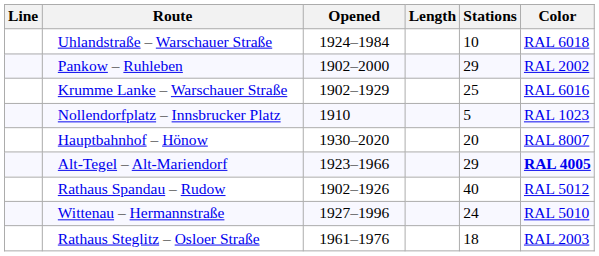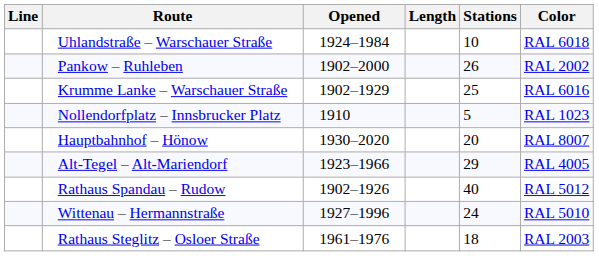 <table class="wikitable sortable">
 <tr>
 <th>Line</th>
 <th>Route</th>
 <th>Opened</th>
 <th>Length</th>
 <th>Stations</th>
 <th>Color</th>
 </tr>
 <tr style="background-color: #FFFFFF">
 <td></td>
 <td style="padding: 0.2em 1em; text-align: left"><a href='#'>Uhlandstraße</a> – <a href='#'>Warschauer Straße</a></td>
 <td style="padding: 0.2em 1em;">1924–1984</td>
 <td style="padding: 0.2em 1em;"></td>
 <td>10</td>
 <td><a href='#'>RAL 6018</a></td>
 </tr>
 <tr style="background-color: #F8F8FF">
 <td></td>
 <td style="padding: 0.2em 1em; text-align: left"><a href='#'>Pankow</a> – <a href='#'>Ruhleben</a></td>
 <td style="padding: 0.2em 1em;">1902–2000</td>
 <td style="padding: 0.2em 1em;"></td>
-<td>29</td>
+<td>26</td>
 <td><a href='#'>RAL 2002</a></td>
 </tr>
 <tr style="background-color: #FFFFFF">
 <td></td>
 <td style="padding: 0.2em 1em; text-align: left"><a href='#'>Krumme Lanke</a> – <a href='#'>Warschauer Straße</a></td>
 <td style="padding: 0.2em 1em;">1902–1929</td>
 <td style="padding: 0.2em 1em;"></td>
 <td>25</td>
 <td><a href='#'>RAL 6016</a></td>
 </tr>
 <tr style="background-color: #F8F8FF">
 <td></td>
 <td style="padding: 0.2em 1em; text-align: left"><a href='#'>Nollendorfplatz</a> – <a href='#'>Innsbrucker Platz</a></td>
 <td style="padding: 0.2em 1em;">1910</td>
 <td style="padding: 0.2em 1em;"></td>
 <td>5</td>
 <td><a href='#'>RAL 1023</a></td>
 </tr>
 <tr style="background-color: #FFFFFF">
 <td></td>
 <td style="padding: 0.2em 1em; text-align: left"><a href='#'>Hauptbahnhof</a> – <a href='#'>Hönow</a></td>
 <td style="padding: 0.2em 1em;">1930–2020</td>
 <td style="padding: 0.2em 1em;"></td>
 <td>20</td>
 <td><a href='#'>RAL 8007</a></td>
 </tr>
 <tr style="background-color: #F8F8FF">
 <td></td>
 <td style="padding: 0.2em 1em; text-align: left"><a href='#'>Alt-Tegel</a> – <a href='#'>Alt-Mariendorf</a></td>
 <td style="padding: 0.2em 1em;">1923–1966</td>
 <td style="padding: 0.2em 1em;"></td>
 <td>29</td>
-<td><strong><a href='#'>RAL 4005</a></strong></td>
+<td><a href='#'>RAL 4005</a></td>
 </tr>
 <tr style="background-color: #FFFFFF">
 <td></td>
 <td style="padding: 0.2em 1em; text-align: left"><a href='#'>Rathaus Spandau</a> – <a href='#'>Rudow</a></td>
 <td style="padding: 0.2em 1em;">1902–1926</td>
 <td style="padding: 0.2em 1em;"></td>
 <td>40</td>
 <td><a href='#'>RAL 5012</a></td>
 </tr>
 <tr style="background-color: #F8F8FF">
 <td></td>
 <td style="padding: 0.2em 1em; text-align: left"><a href='#'>Wittenau</a> – <a href='#'>Hermannstraße</a></td>
 <td style="padding: 0.2em 1em;">1927–1996</td>
 <td style="padding: 0.2em 1em;"></td>
 <td>24</td>
 <td><a href='#'>RAL 5010</a></td>
 </tr>
 <tr style="background-color: #FFFFFF">
 <td></td>
 <td style="padding: 0.2em 1em; text-align: left"><a href='#'>Rathaus Steglitz</a> – <a href='#'>Osloer Straße</a></td>
 <td style="padding: 0.2em 1em;">1961–1976</td>
 <td style="padding: 0.2em 1em;"></td>
 <td>18</td>
 <td><a href='#'>RAL 2003</a></td>
 </tr>
 </table>
